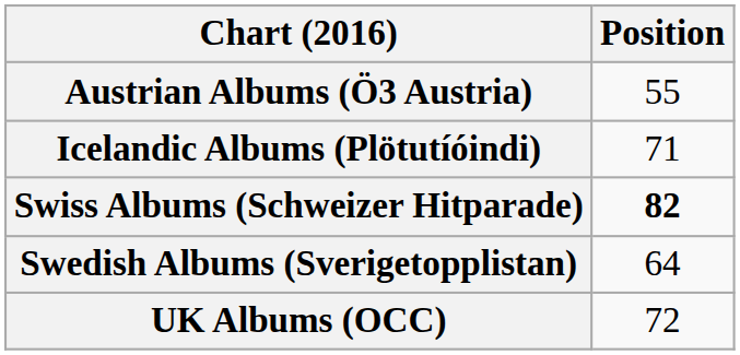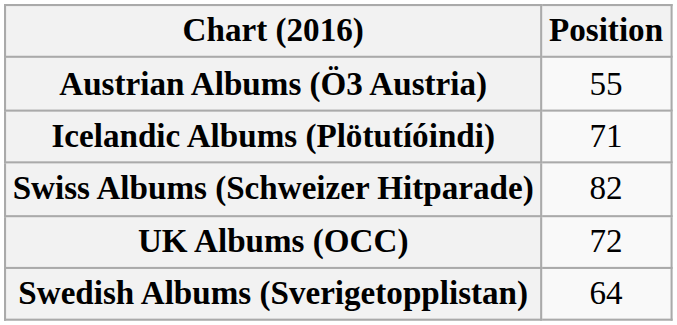 <table class="wikitable sortable plainrowheaders" style="text-align:center">
 <tr>
 <th scope="col">Chart (2016)</th>
 <th scope="col">Position</th>
 </tr>
 <tr>
 <th scope="row">Austrian Albums (Ö3 Austria)</th>
 <td>55</td>
 </tr>
 <tr>
 <th scope="row">Icelandic Albums (Plötutíóindi)</th>
 <td>71</td>
 </tr>
 <tr>
 <th scope="row">Swiss Albums (Schweizer Hitparade)</th>
-<td><strong>82</strong></td>
+<td>82</td>
+</tr>
+<tr>
+<th scope="row">UK Albums (OCC)</th>
+<td>72</td>
 </tr>
 <tr>
 <th scope="row">Swedish Albums (Sverigetopplistan)</th>
 <td>64</td>
 </tr>
-<tr>
-<th scope="row">UK Albums (OCC)</th>
-<td>72</td>
-</tr>
 </table>
